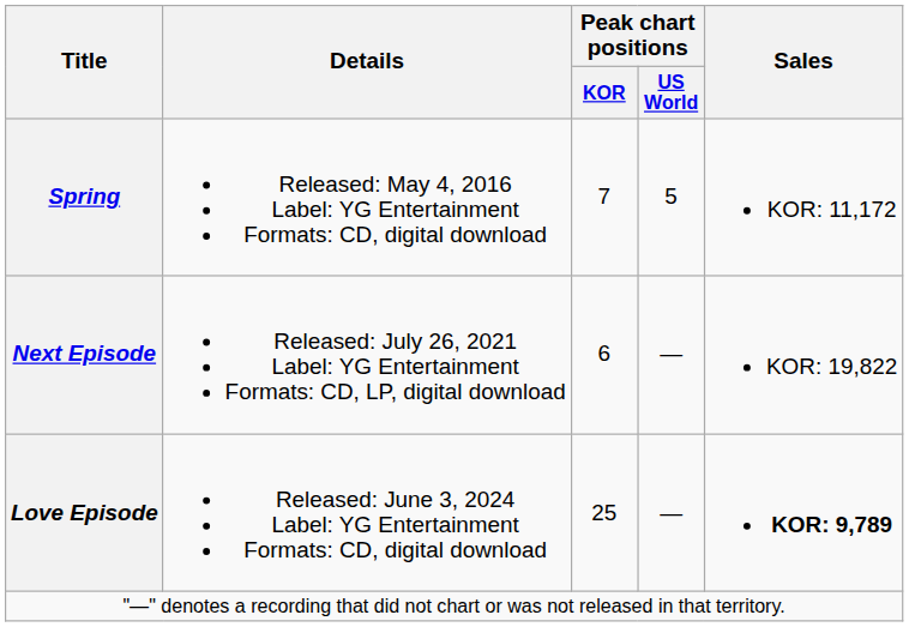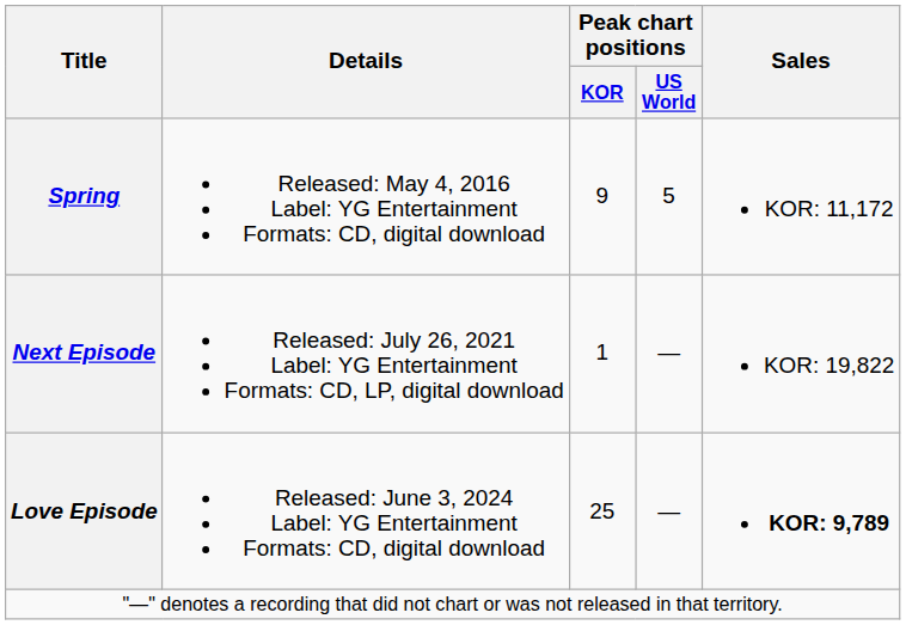 <table class="wikitable plainrowheaders" style="text-align:center;">
 <tr>
 <th scope="col" rowspan="2">Title</th>
 <th scope="col" rowspan="2">Details</th>
 <th scope="col" colspan="2">Peak chart<br>positions</th>
 <th scope="col" rowspan="2">Sales</th>
 </tr>
 <tr>
 <th scope="col" style="width:3em;font-size:85%;"><a href='#'>KOR</a><br></th>
 <th scope="col" style="width:3em;font-size:85%;"><a href='#'>US<br>World</a><br></th>
 </tr>
 <tr>
 <th scope="row"><em><a href='#'>Spring</a></em></th>
 <td><br><ul><li>Released: May 4, 2016</li><li>Label: YG Entertainment</li><li>Formats: CD, digital download</li></ul></td>
-<td>7</td>
+<td>9</td>
 <td>5</td>
 <td><br><ul><li>KOR: 11,172</li></ul></td>
 </tr>
 <tr>
 <th scope="row"><em><a href='#'>Next Episode</a></em></th>
 <td><br><ul><li>Released: July 26, 2021</li><li>Label: YG Entertainment</li><li>Formats: CD, LP, digital download</li></ul></td>
-<td>6</td>
+<td>1</td>
 <td>—</td>
 <td><br><ul><li>KOR: 19,822</li></ul></td>
 </tr>
 <tr>
 <th scope="row"><em>Love Episode</em></th>
 <td><br><ul><li>Released: June 3, 2024</li><li>Label: YG Entertainment</li><li>Formats: CD, digital download</li></ul></td>
 <td>25</td>
 <td>—</td>
 <td><strong><br><ul><li>KOR: 9,789</li></ul></strong></td>
 </tr>
 <tr>
 <td colspan="5" style="font-size:85%">"—" denotes a recording that did not chart or was not released in that territory.</td>
 </tr>
 </table>
